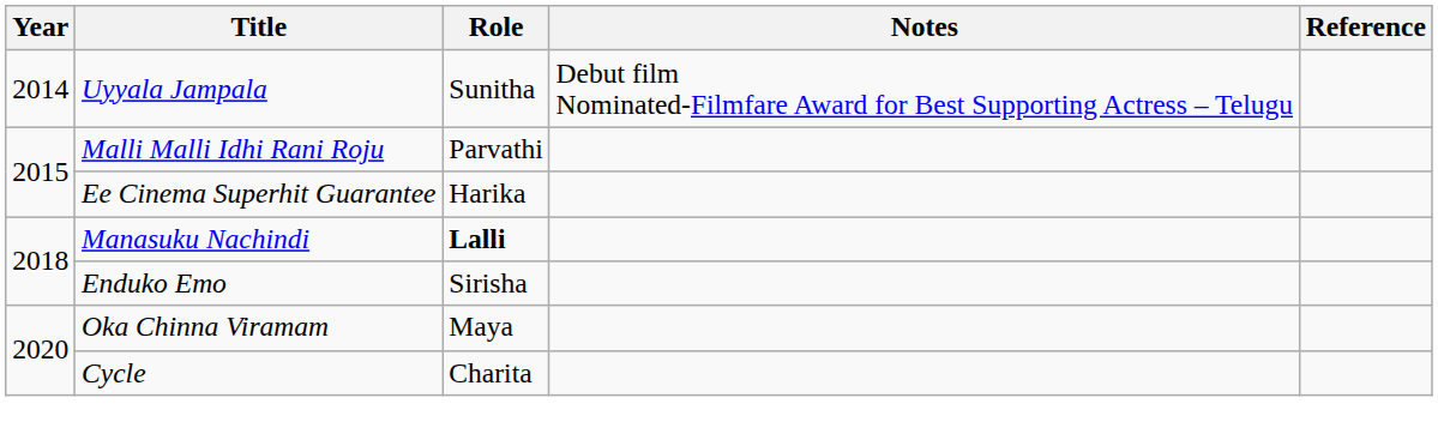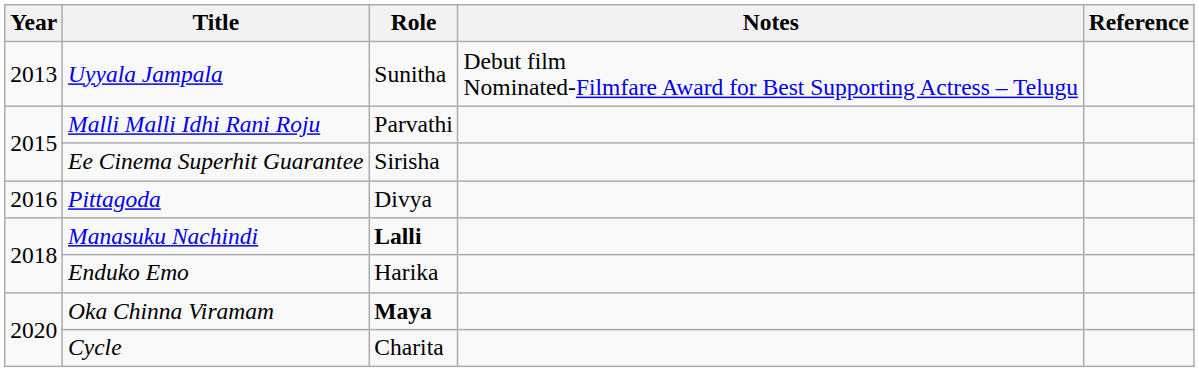 <table class="wikitable">
 <tr>
 <th>Year</th>
 <th>Title</th>
 <th>Role</th>
 <th>Notes</th>
 <th>Reference</th>
 </tr>
 <tr>
-<td>2014</td>
+<td>2013</td>
 <td><em><a href='#'>Uyyala Jampala</a></em></td>
 <td>Sunitha</td>
 <td>Debut film <br>Nominated-<a href='#'>Filmfare Award for Best Supporting Actress – Telugu</a></td>
 <td></td>
 </tr>
 <tr>
 <td rowspan="2">2015</td>
 <td><a href='#'><em>Malli Malli Idhi Rani Roju</em></a></td>
 <td>Parvathi</td>
 <td></td>
 <td></td>
 </tr>
 <tr>
 <td><em>Ee Cinema Superhit Guarantee</em></td>
-<td>Harika</td>
+<td>Sirisha</td>
+<td></td>
+<td></td>
+</tr>
+<tr>
+<td>2016</td>
+<td><em><a href='#'>Pittagoda</a></em></td>
+<td>Divya</td>
 <td></td>
 <td></td>
 </tr>
 <tr>
 <td rowspan="2">2018</td>
 <td><em><a href='#'>Manasuku Nachindi</a></em></td>
 <td><strong>Lalli</strong></td>
 <td></td>
 <td></td>
 </tr>
 <tr>
 <td><em>Enduko Emo</em></td>
-<td>Sirisha</td>
+<td>Harika</td>
 <td></td>
 <td></td>
 </tr>
 <tr>
 <td rowspan="2">2020</td>
 <td><em>Oka Chinna Viramam</em></td>
-<td>Maya</td>
+<td><strong>Maya</strong></td>
 <td></td>
 <td></td>
 </tr>
 <tr>
 <td><em>Cycle</em></td>
 <td>Charita</td>
 <td></td>
 <td></td>
 </tr>
 </table>
